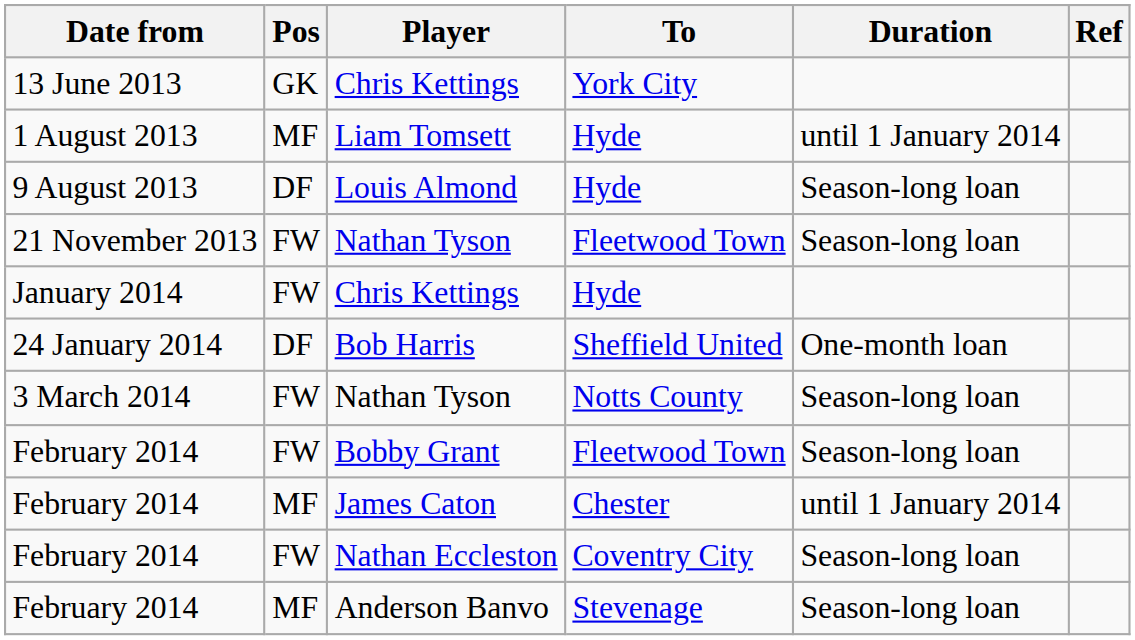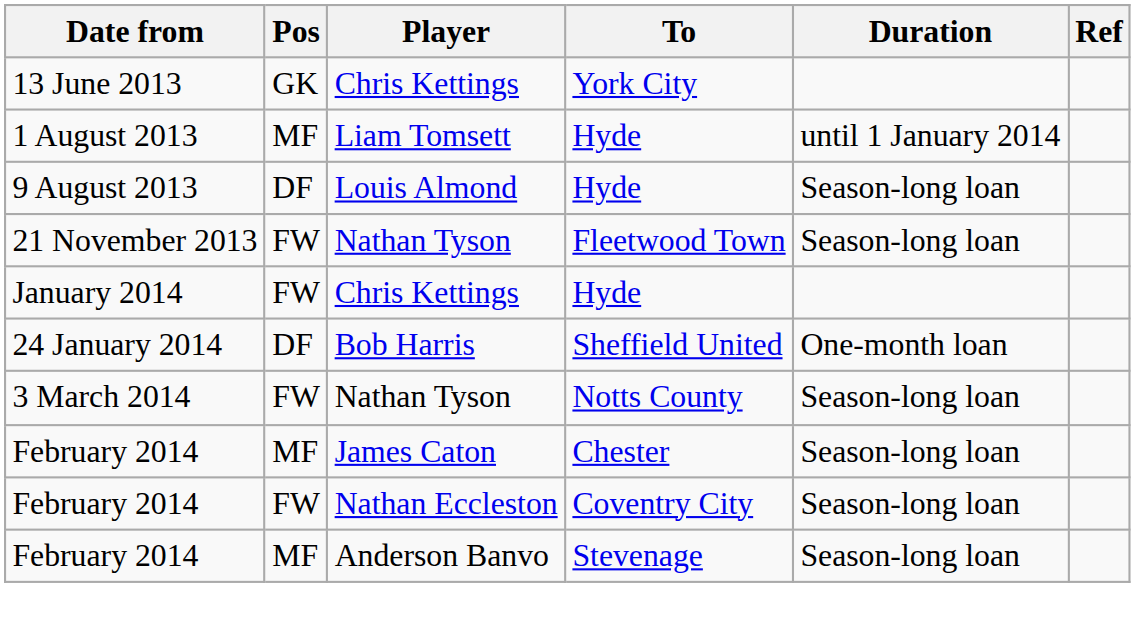 <table class="wikitable" style="font-size:95%;">
 <tr>
 <th>Date from</th>
 <th>Pos</th>
 <th>Player</th>
 <th>To</th>
 <th>Duration</th>
 <th>Ref</th>
 </tr>
 <tr>
 <td>13 June 2013</td>
 <td>GK</td>
 <td> <a href='#'>Chris Kettings</a></td>
 <td><a href='#'>York City</a></td>
 <td></td>
 <td></td>
 </tr>
 <tr>
 <td>1 August 2013</td>
 <td>MF</td>
 <td> <a href='#'>Liam Tomsett</a></td>
 <td><a href='#'>Hyde</a></td>
 <td>until 1 January 2014</td>
 <td></td>
 </tr>
 <tr>
 <td>9 August 2013</td>
 <td>DF</td>
 <td> <a href='#'>Louis Almond</a></td>
 <td><a href='#'>Hyde</a></td>
 <td>Season-long loan</td>
 <td></td>
 </tr>
 <tr>
 <td>21 November 2013</td>
 <td>FW</td>
 <td> <a href='#'>Nathan Tyson</a></td>
 <td><a href='#'>Fleetwood Town</a></td>
 <td>Season-long loan</td>
 <td></td>
 </tr>
 <tr>
 <td>January 2014</td>
 <td>FW</td>
 <td> <a href='#'>Chris Kettings</a></td>
 <td><a href='#'>Hyde</a></td>
 <td></td>
 <td></td>
 </tr>
 <tr>
 <td>24 January 2014</td>
 <td>DF</td>
 <td> <a href='#'>Bob Harris</a></td>
 <td><a href='#'>Sheffield United</a></td>
 <td>One-month loan</td>
 <td></td>
 </tr>
 <tr>
 <td>3 March 2014</td>
 <td>FW</td>
 <td> Nathan Tyson</td>
 <td><a href='#'>Notts County</a></td>
 <td>Season-long loan</td>
 <td></td>
 </tr>
 <tr>
 <td>February 2014</td>
-<td>FW</td>
-<td> <a href='#'>Bobby Grant</a></td>
-<td><a href='#'>Fleetwood Town</a></td>
-<td>Season-long loan</td>
-<td></td>
-</tr>
-<tr>
-<td>February 2014</td>
 <td>MF</td>
 <td> <a href='#'>James Caton</a></td>
 <td><a href='#'>Chester</a></td>
-<td>until 1 January 2014</td>
+<td>Season-long loan</td>
 <td></td>
 </tr>
 <tr>
 <td>February 2014</td>
 <td>FW</td>
 <td> <a href='#'>Nathan Eccleston</a></td>
 <td><a href='#'>Coventry City</a></td>
 <td>Season-long loan</td>
 <td></td>
 </tr>
 <tr>
 <td>February 2014</td>
 <td>MF</td>
 <td> Anderson Banvo</td>
 <td><a href='#'>Stevenage</a></td>
 <td>Season-long loan</td>
 <td></td>
 </tr>
 </table>
